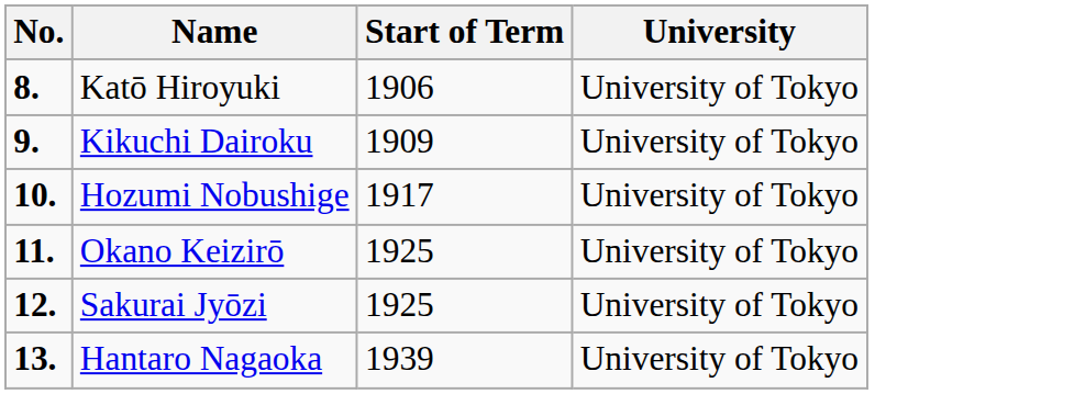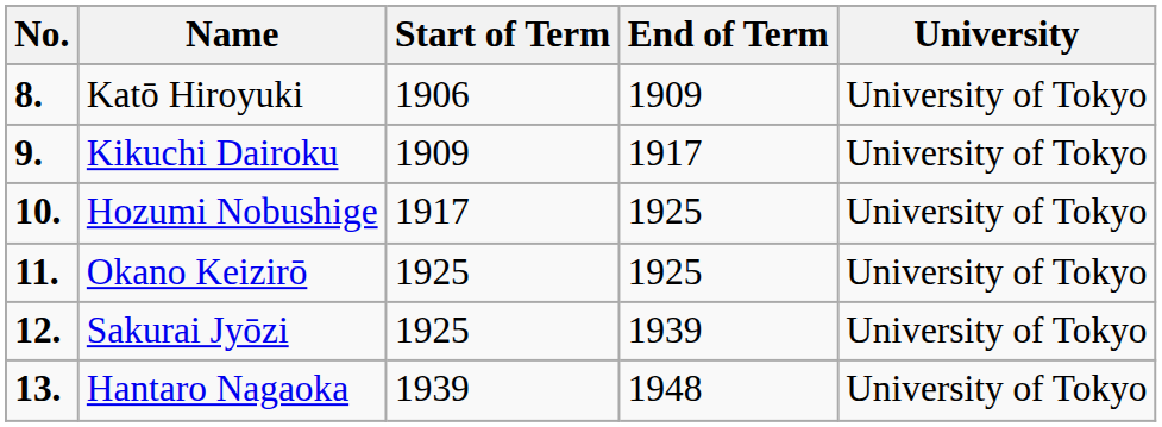 <table class=wikitable>
 <tr>
 <th>No.</th>
 <th>Name</th>
 <th>Start of Term</th>
+<th>End of Term</th>
 <th>University</th>
 </tr>
 <tr>
 <td><strong>8.</strong></td>
 <td>Katō Hiroyuki</td>
 <td>1906</td>
+<td>1909</td>
 <td>University of Tokyo</td>
 </tr>
 <tr>
 <td><strong>9.</strong></td>
 <td><a href='#'>Kikuchi Dairoku</a></td>
 <td>1909</td>
+<td>1917</td>
 <td>University of Tokyo</td>
 </tr>
 <tr>
 <td><strong>10.</strong></td>
 <td><a href='#'>Hozumi Nobushige</a></td>
 <td>1917</td>
+<td>1925</td>
 <td>University of Tokyo</td>
 </tr>
 <tr>
 <td><strong>11.</strong></td>
 <td><a href='#'>Okano Keizirō</a></td>
+<td>1925</td>
 <td>1925</td>
 <td>University of Tokyo</td>
 </tr>
 <tr>
 <td><strong>12.</strong></td>
 <td><a href='#'>Sakurai Jyōzi</a></td>
 <td>1925</td>
+<td>1939</td>
 <td>University of Tokyo</td>
 </tr>
 <tr>
 <td><strong>13.</strong></td>
 <td><a href='#'>Hantaro Nagaoka</a></td>
 <td>1939</td>
+<td>1948</td>
 <td>University of Tokyo</td>
 </tr>
 </table>
